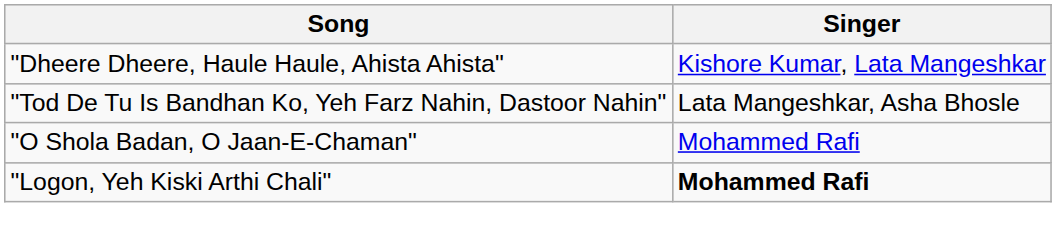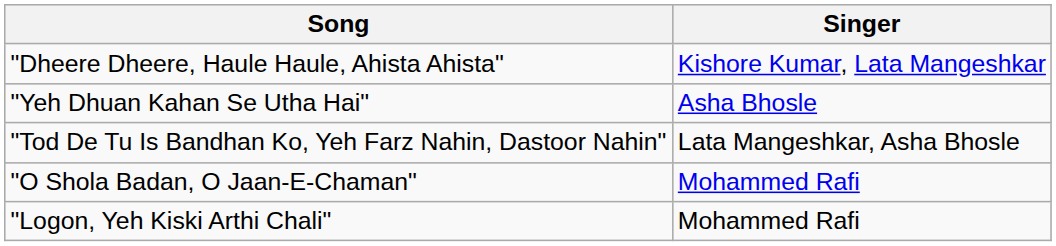 <table class="wikitable">
 <tr>
 <th>Song</th>
 <th>Singer</th>
 </tr>
 <tr>
 <td>"Dheere Dheere, Haule Haule, Ahista Ahista"</td>
 <td><a href='#'>Kishore Kumar</a>, <a href='#'>Lata Mangeshkar</a></td>
+</tr>
+<tr>
+<td>"Yeh Dhuan Kahan Se Utha Hai"</td>
+<td><a href='#'>Asha Bhosle</a></td>
 </tr>
 <tr>
 <td>"Tod De Tu Is Bandhan Ko, Yeh Farz Nahin, Dastoor Nahin"</td>
 <td>Lata Mangeshkar, Asha Bhosle</td>
 </tr>
 <tr>
 <td>"O Shola Badan, O Jaan-E-Chaman"</td>
 <td><a href='#'>Mohammed Rafi</a></td>
 </tr>
 <tr>
 <td>"Logon, Yeh Kiski Arthi Chali"</td>
-<td><strong>Mohammed Rafi</strong></td>
+<td>Mohammed Rafi</td>
 </tr>
 </table>
